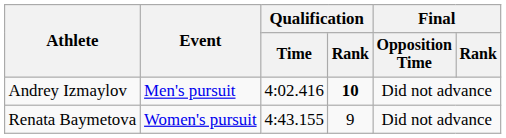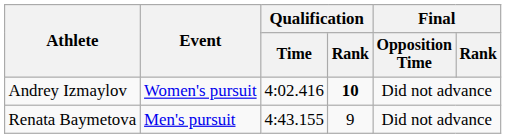 <table class=wikitable style=font-size:90%;text-align:center>
 <tr>
 <th rowspan="2">Athlete</th>
 <th rowspan="2">Event</th>
 <th colspan=2>Qualification</th>
 <th colspan=2>Final</th>
 </tr>
 <tr style="font-size:95%">
 <th>Time</th>
 <th>Rank</th>
 <th>Opposition<br>Time</th>
 <th>Rank</th>
 </tr>
 <tr>
 <td align=left>Andrey Izmaylov</td>
-<td align=left><a href='#'>Men's pursuit</a></td>
+<td align=left><a href='#'>Women's pursuit</a></td>
 <td>4:02.416</td>
 <td><strong>10</strong></td>
 <td colspan=2>Did not advance</td>
 </tr>
 <tr>
 <td align=left>Renata Baymetova</td>
-<td align=left><a href='#'>Women's pursuit</a></td>
+<td align=left><a href='#'>Men's pursuit</a></td>
 <td>4:43.155</td>
 <td>9</td>
 <td colspan=2>Did not advance</td>
 </tr>
 </table>
